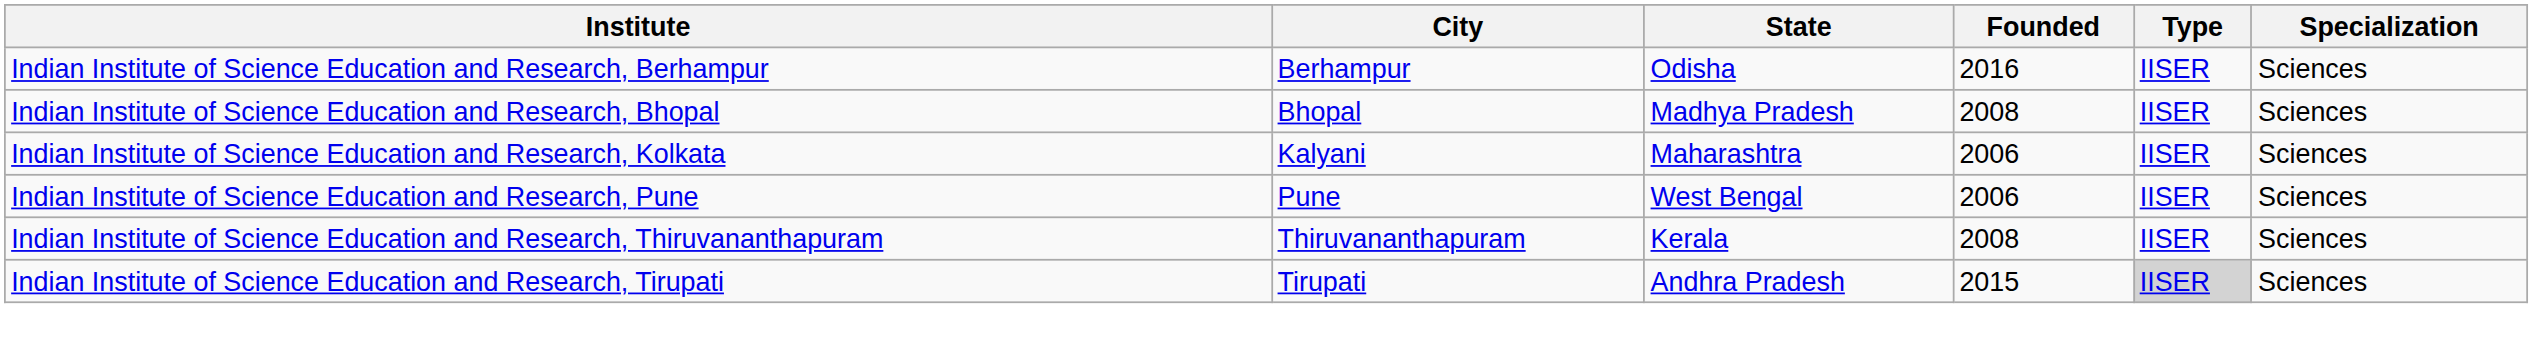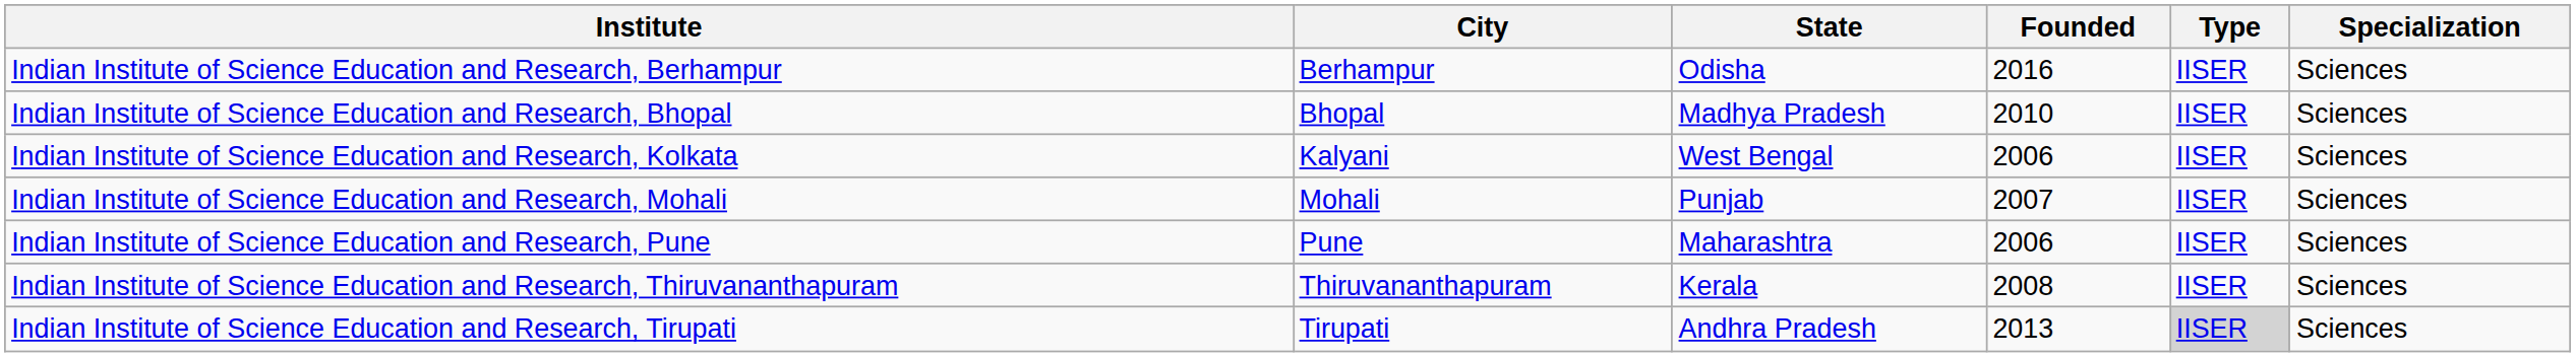 <table class="wikitable sortable" style="width:90%; font-size:95%">
 <tr align=center>
 <th>Institute</th>
 <th>City</th>
 <th>State</th>
 <th>Founded</th>
 <th>Type</th>
 <th>Specialization</th>
 </tr>
 <tr>
 <td><a href='#'>Indian Institute of Science Education and Research, Berhampur</a></td>
 <td><a href='#'>Berhampur</a></td>
 <td><a href='#'>Odisha</a></td>
 <td>2016</td>
 <td><a href='#'>IISER</a></td>
 <td>Sciences</td>
 </tr>
 <tr>
 <td><a href='#'>Indian Institute of Science Education and Research, Bhopal</a></td>
 <td><a href='#'>Bhopal</a></td>
 <td><a href='#'>Madhya Pradesh</a></td>
-<td>2008</td>
+<td>2010</td>
 <td><a href='#'>IISER</a></td>
 <td>Sciences</td>
 </tr>
 <tr>
 <td><a href='#'>Indian Institute of Science Education and Research, Kolkata</a></td>
 <td><a href='#'>Kalyani</a></td>
-<td><a href='#'>Maharashtra</a></td>
+<td><a href='#'>West Bengal</a></td>
 <td>2006</td>
+<td><a href='#'>IISER</a></td>
+<td>Sciences</td>
+</tr>
+<tr>
+<td><a href='#'>Indian Institute of Science Education and Research, Mohali</a></td>
+<td><a href='#'>Mohali</a></td>
+<td><a href='#'>Punjab</a></td>
+<td>2007</td>
 <td><a href='#'>IISER</a></td>
 <td>Sciences</td>
 </tr>
 <tr>
 <td><a href='#'>Indian Institute of Science Education and Research, Pune</a></td>
 <td><a href='#'>Pune</a></td>
-<td><a href='#'>West Bengal</a></td>
+<td><a href='#'>Maharashtra</a></td>
 <td>2006</td>
 <td><a href='#'>IISER</a></td>
 <td>Sciences</td>
 </tr>
 <tr>
 <td><a href='#'>Indian Institute of Science Education and Research, Thiruvananthapuram</a></td>
 <td><a href='#'>Thiruvananthapuram</a></td>
 <td><a href='#'>Kerala</a></td>
 <td>2008</td>
 <td><a href='#'>IISER</a></td>
 <td>Sciences</td>
 </tr>
 <tr>
 <td><a href='#'>Indian Institute of Science Education and Research, Tirupati</a></td>
 <td><a href='#'>Tirupati</a></td>
 <td><a href='#'>Andhra Pradesh</a></td>
-<td>2015</td>
+<td>2013</td>
 <td style="background: lightgrey;"><a href='#'>IISER</a></td>
 <td>Sciences</td>
 </tr>
 </table>
